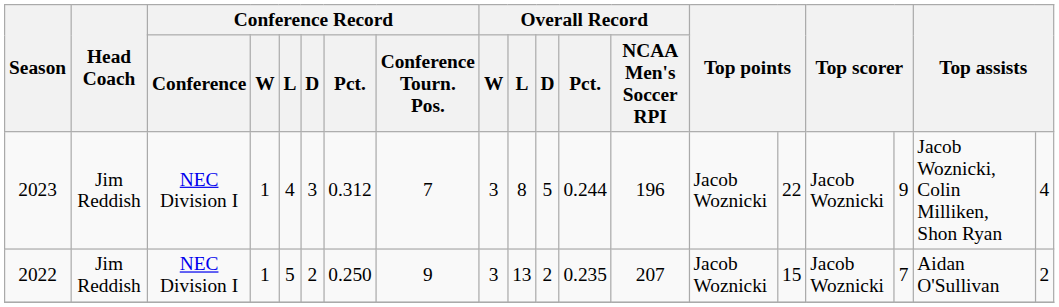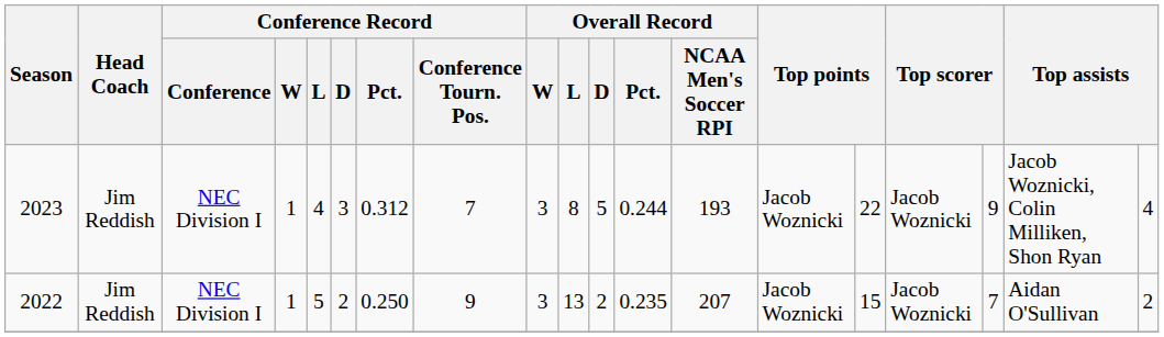 <table class="wikitable" style="text-align: center">
 <tr>
 <th rowspan=2>Season</th>
 <th rowspan=2>Head Coach</th>
 <th colspan=6>Conference Record</th>
 <th colspan=5>Overall Record</th>
 <th rowspan=2 colspan=2>Top points</th>
 <th rowspan=2 colspan=2>Top scorer</th>
 <th rowspan=2 colspan=2>Top assists</th>
 </tr>
 <tr>
 <th>Conference</th>
 <th>W</th>
 <th>L</th>
 <th>D</th>
 <th>Pct.</th>
 <th>Conference<br>Tourn. Pos.</th>
 <th>W</th>
 <th>L</th>
 <th>D</th>
 <th>Pct.</th>
 <th>NCAA Men's Soccer<br>RPI</th>
 </tr>
 <tr>
 <td>2023</td>
 <td>Jim Reddish</td>
 <td><a href='#'>NEC</a><br>Division I</td>
 <td>1</td>
 <td>4</td>
 <td>3</td>
 <td>0.312</td>
 <td>7</td>
 <td>3</td>
 <td>8</td>
 <td>5</td>
 <td>0.244</td>
-<td>196</td>
+<td>193</td>
 <td align=left>Jacob Woznicki</td>
 <td>22</td>
 <td align=left>Jacob Woznicki</td>
 <td>9</td>
 <td align=left>Jacob Woznicki, Colin Milliken, Shon Ryan</td>
 <td>4</td>
 </tr>
 <tr>
 <td>2022</td>
 <td>Jim Reddish</td>
 <td><a href='#'>NEC</a><br>Division I</td>
 <td>1</td>
 <td>5</td>
 <td>2</td>
 <td>0.250</td>
 <td>9</td>
 <td>3</td>
 <td>13</td>
 <td>2</td>
 <td>0.235</td>
 <td>207</td>
 <td align=left>Jacob Woznicki</td>
 <td>15</td>
 <td align=left>Jacob Woznicki</td>
 <td>7</td>
 <td align=left>Aidan O'Sullivan</td>
 <td>2</td>
 </tr>
 <tr>
 </tr>
 </table>
